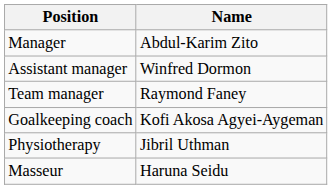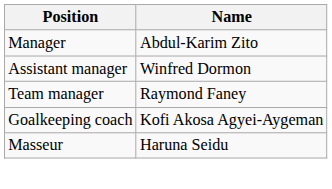 <table class="wikitable">
 <tr>
 <th>Position</th>
 <th>Name</th>
 </tr>
 <tr>
 <td>Manager</td>
 <td> Abdul-Karim Zito</td>
 </tr>
 <tr>
 <td>Assistant manager</td>
 <td> Winfred Dormon</td>
 </tr>
 <tr>
 <td>Team manager</td>
 <td> Raymond Faney</td>
 </tr>
 <tr>
 <td>Goalkeeping coach</td>
 <td> Kofi Akosa Agyei-Aygeman</td>
 </tr>
 <tr>
-<td>Physiotherapy</td>
-<td> Jibril Uthman</td>
-</tr>
-<tr>
 <td>Masseur</td>
 <td> Haruna Seidu</td>
 </tr>
 </table>
